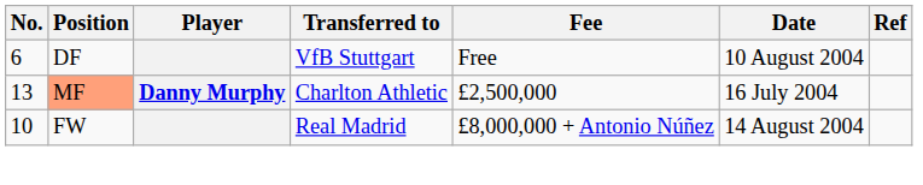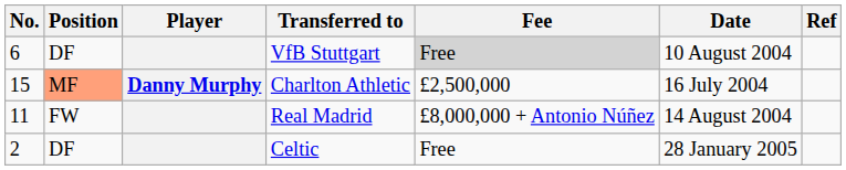 <table class="sortable wikitable plainrowheaders" style=" text-align:left">
 <tr>
 <th scope="col">No.</th>
 <th scope="col">Position</th>
 <th scope="col">Player</th>
 <th scope="col">Transferred to</th>
 <th scope="col">Fee</th>
 <th scope="col">Date</th>
 <th scope="col" class=unsortable>Ref</th>
 </tr>
 <tr>
 <td>6</td>
 <td>DF</td>
 <th scope=row></th>
 <td><a href='#'>VfB Stuttgart</a></td>
-<td>Free</td>
+<td style="background: lightgrey;">Free</td>
 <td>10 August 2004</td>
 <td></td>
 </tr>
 <tr>
-<td>13</td>
+<td>15</td>
 <td style="background: lightsalmon;">MF</td>
 <th scope=row><a href='#'>Danny Murphy</a></th>
 <td><a href='#'>Charlton Athletic</a></td>
 <td>£2,500,000</td>
 <td>16 July 2004</td>
 <td></td>
 </tr>
 <tr>
-<td>10</td>
+<td>11</td>
 <td>FW</td>
 <th scope=row></th>
 <td><a href='#'>Real Madrid</a></td>
 <td>£8,000,000 + <a href='#'>Antonio Núñez</a></td>
 <td>14 August 2004</td>
 <td></td>
 </tr>
+<tr>
+<td>2</td>
+<td>DF</td>
+<th scope=row></th>
+<td><a href='#'>Celtic</a></td>
+<td>Free</td>
+<td>28 January 2005</td>
+<td></td>
+</tr>
 </table>
